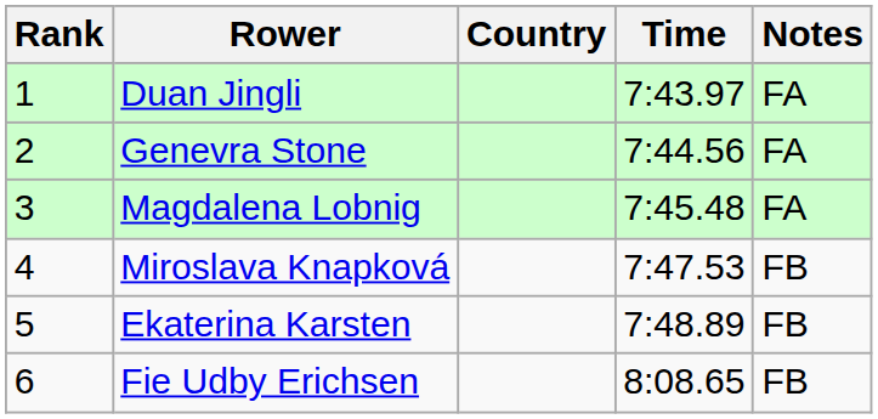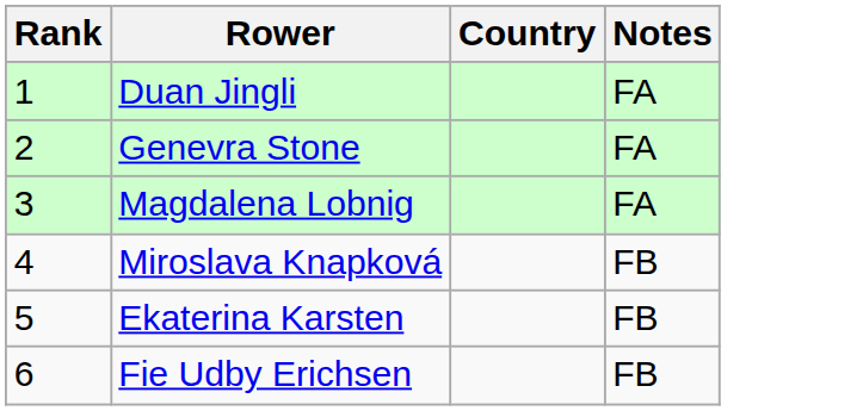 <table class="wikitable">
 <tr>
 <th>Rank</th>
 <th>Rower</th>
 <th>Country</th>
-<th>Time</th>
 <th>Notes</th>
 </tr>
 <tr bgcolor=ccffcc>
 <td>1</td>
 <td><a href='#'>Duan Jingli</a></td>
 <td></td>
-<td>7:43.97</td>
 <td>FA</td>
 </tr>
 <tr bgcolor=ccffcc>
 <td>2</td>
 <td><a href='#'>Genevra Stone</a></td>
 <td></td>
-<td>7:44.56</td>
 <td>FA</td>
 </tr>
 <tr bgcolor=ccffcc>
 <td>3</td>
 <td><a href='#'>Magdalena Lobnig</a></td>
 <td></td>
-<td>7:45.48</td>
 <td>FA</td>
 </tr>
 <tr>
 <td>4</td>
 <td><a href='#'>Miroslava Knapková</a></td>
 <td></td>
-<td>7:47.53</td>
 <td>FB</td>
 </tr>
 <tr>
 <td>5</td>
 <td><a href='#'>Ekaterina Karsten</a></td>
 <td></td>
-<td>7:48.89</td>
 <td>FB</td>
 </tr>
 <tr>
 <td>6</td>
 <td><a href='#'>Fie Udby Erichsen</a></td>
 <td></td>
-<td>8:08.65</td>
 <td>FB</td>
 </tr>
 </table>
